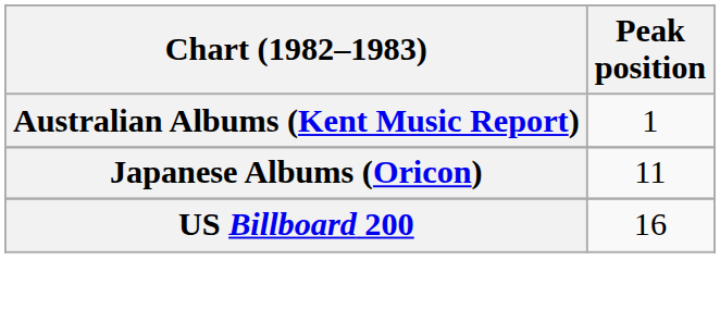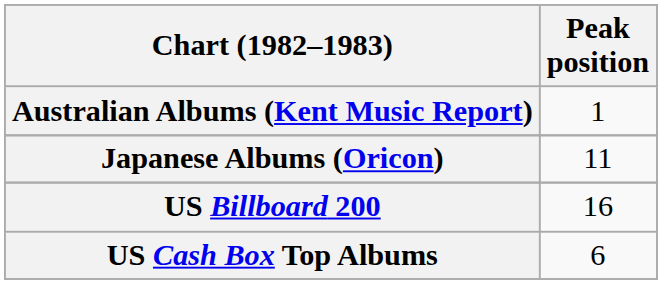 <table class="wikitable sortable plainrowheaders" style="text-align:center">
 <tr>
 <th scope="col">Chart (1982–1983)</th>
 <th scope="col">Peak<br>position</th>
 </tr>
 <tr>
 <th scope="row">Australian Albums (<a href='#'>Kent Music Report</a>)</th>
 <td>1</td>
 </tr>
 <tr>
 </tr>
 <tr>
 <th scope="row">Japanese Albums (<a href='#'>Oricon</a>)</th>
 <td>11</td>
 </tr>
 <tr>
 </tr>
 <tr>
 <th scope="row">US <a href='#'><em>Billboard</em> 200</a></th>
 <td>16</td>
 </tr>
+<tr>
+<th scope="row">US <em><a href='#'>Cash Box</a></em> Top Albums</th>
+<td align="center">6</td>
+</tr>
 </table>
